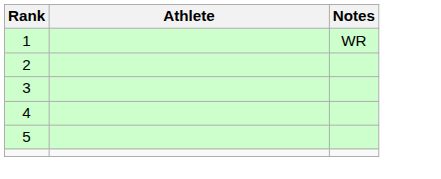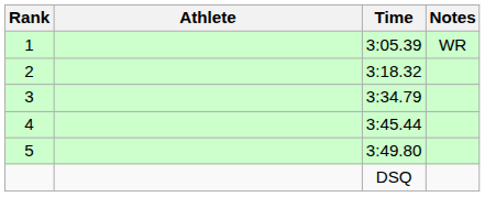 <table class="wikitable" style="text-align:center">
 <tr>
 <th>Rank</th>
 <th Style="width:18em">Athlete</th>
+<th>Time</th>
 <th>Notes</th>
 </tr>
 <tr style="background:#cfc">
 <td>1</td>
 <td style="text-align:left"></td>
+<td>3:05.39</td>
 <td>WR</td>
 </tr>
 <tr style="background:#cfc">
 <td>2</td>
 <td style="text-align:left"></td>
+<td>3:18.32</td>
 <td></td>
 </tr>
 <tr style="background:#cfc">
 <td>3</td>
 <td style="text-align:left"></td>
+<td>3:34.79</td>
 <td></td>
 </tr>
 <tr style="background:#cfc">
 <td>4</td>
 <td style="text-align:left"></td>
+<td>3:45.44</td>
 <td></td>
 </tr>
 <tr style="background:#cfc">
 <td>5</td>
 <td style="text-align:left"></td>
+<td>3:49.80</td>
 <td></td>
 </tr>
 <tr>
 <td></td>
 <td style="text-align:left"></td>
+<td>DSQ</td>
 <td></td>
 </tr>
 </table>
